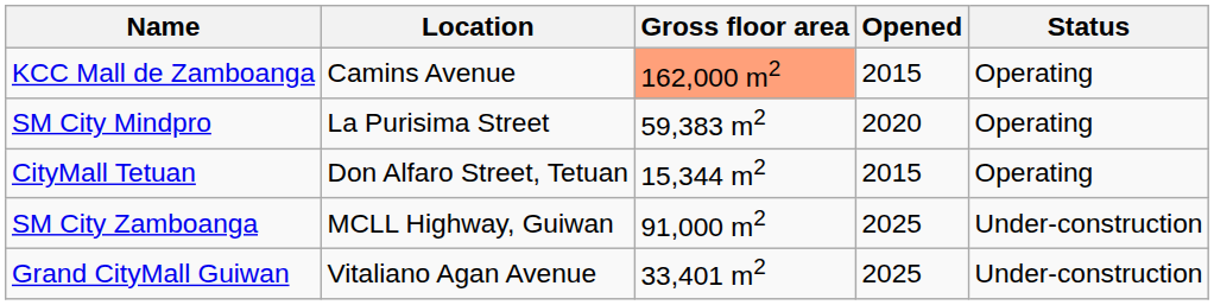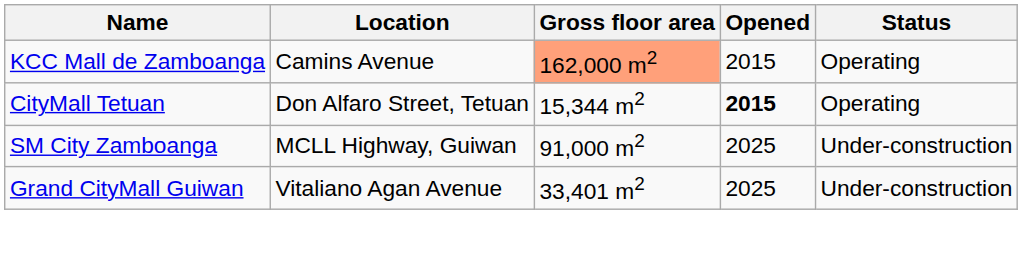 <table class="wikitable sortable">
 <tr>
 <th>Name</th>
 <th>Location</th>
 <th>Gross floor area</th>
 <th>Opened</th>
 <th>Status</th>
 </tr>
 <tr>
 <td><a href='#'>KCC Mall de Zamboanga</a></td>
 <td>Camins Avenue</td>
 <td style="background: lightsalmon;">162,000 m<sup>2</sup></td>
 <td>2015</td>
 <td>Operating</td>
 </tr>
 <tr>
-<td><a href='#'>SM City Mindpro</a></td>
-<td>La Purisima Street</td>
-<td>59,383 m<sup>2</sup></td>
-<td>2020</td>
-<td>Operating</td>
-</tr>
-<tr>
 <td><a href='#'>CityMall Tetuan</a></td>
 <td>Don Alfaro Street, Tetuan</td>
 <td>15,344 m<sup>2</sup></td>
-<td>2015</td>
+<td><strong>2015</strong></td>
 <td>Operating</td>
 </tr>
 <tr>
 <td><a href='#'>SM City Zamboanga</a></td>
 <td>MCLL Highway, Guiwan</td>
 <td>91,000 m<sup>2</sup></td>
 <td>2025</td>
 <td>Under-construction</td>
 </tr>
 <tr>
 <td><a href='#'>Grand CityMall Guiwan</a></td>
 <td>Vitaliano Agan Avenue</td>
 <td>33,401 m<sup>2</sup></td>
 <td>2025</td>
 <td>Under-construction</td>
 </tr>
 </table>
